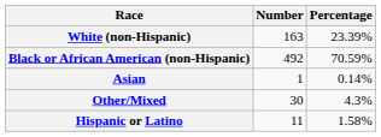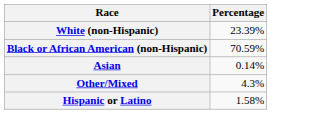 <table class="wikitable" style="text-align:right">
 <tr>
 <th scope="col">Race</th>
-<th scope="col">Number</th>
 <th scope="col">Percentage</th>
 </tr>
 <tr>
 <th scope="row"><a href='#'>White</a> (non-Hispanic)</th>
-<td>163</td>
 <td>23.39%</td>
 </tr>
 <tr>
 <th scope="row"><a href='#'>Black or African American</a> (non-Hispanic)</th>
-<td>492</td>
 <td>70.59%</td>
 </tr>
 <tr>
 <th scope="row"><a href='#'>Asian</a></th>
-<td>1</td>
 <td>0.14%</td>
 </tr>
 <tr>
 <th scope="row"><a href='#'>Other/Mixed</a></th>
-<td>30</td>
 <td>4.3%</td>
 </tr>
 <tr>
 <th scope="row"><a href='#'>Hispanic</a> or <a href='#'>Latino</a></th>
-<td>11</td>
 <td>1.58%</td>
 </tr>
 </table>
